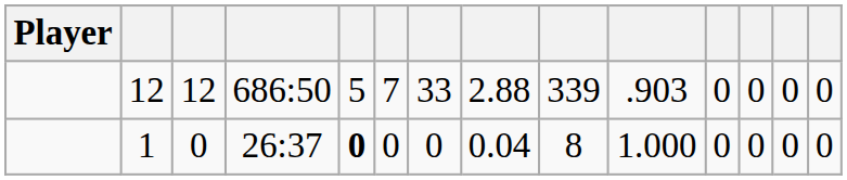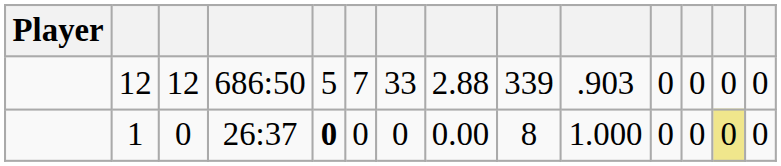 <table class="wikitable sortable" style="text-align:center;">
 <tr>
 <th>Player</th>
 <th></th>
 <th></th>
 <th></th>
 <th></th>
 <th></th>
 <th></th>
 <th></th>
 <th></th>
 <th></th>
 <th></th>
 <th></th>
 <th></th>
 <th></th>
 </tr>
 <tr>
 <td style=white-space:nowrap></td>
 <td>12</td>
 <td>12</td>
 <td>686:50</td>
 <td>5</td>
 <td>7</td>
 <td>33</td>
 <td>2.88</td>
 <td>339</td>
 <td>.903</td>
 <td>0</td>
 <td>0</td>
 <td>0</td>
 <td>0</td>
 </tr>
 <tr>
 <td style=white-space:nowrap></td>
 <td>1</td>
 <td>0</td>
 <td>26:37</td>
 <td><strong>0</strong></td>
 <td>0</td>
 <td>0</td>
-<td>0.04</td>
+<td>0.00</td>
 <td>8</td>
 <td>1.000</td>
 <td>0</td>
 <td>0</td>
-<td>0</td>
+<td style="background: khaki;">0</td>
 <td>0</td>
 </tr>
 </table>
